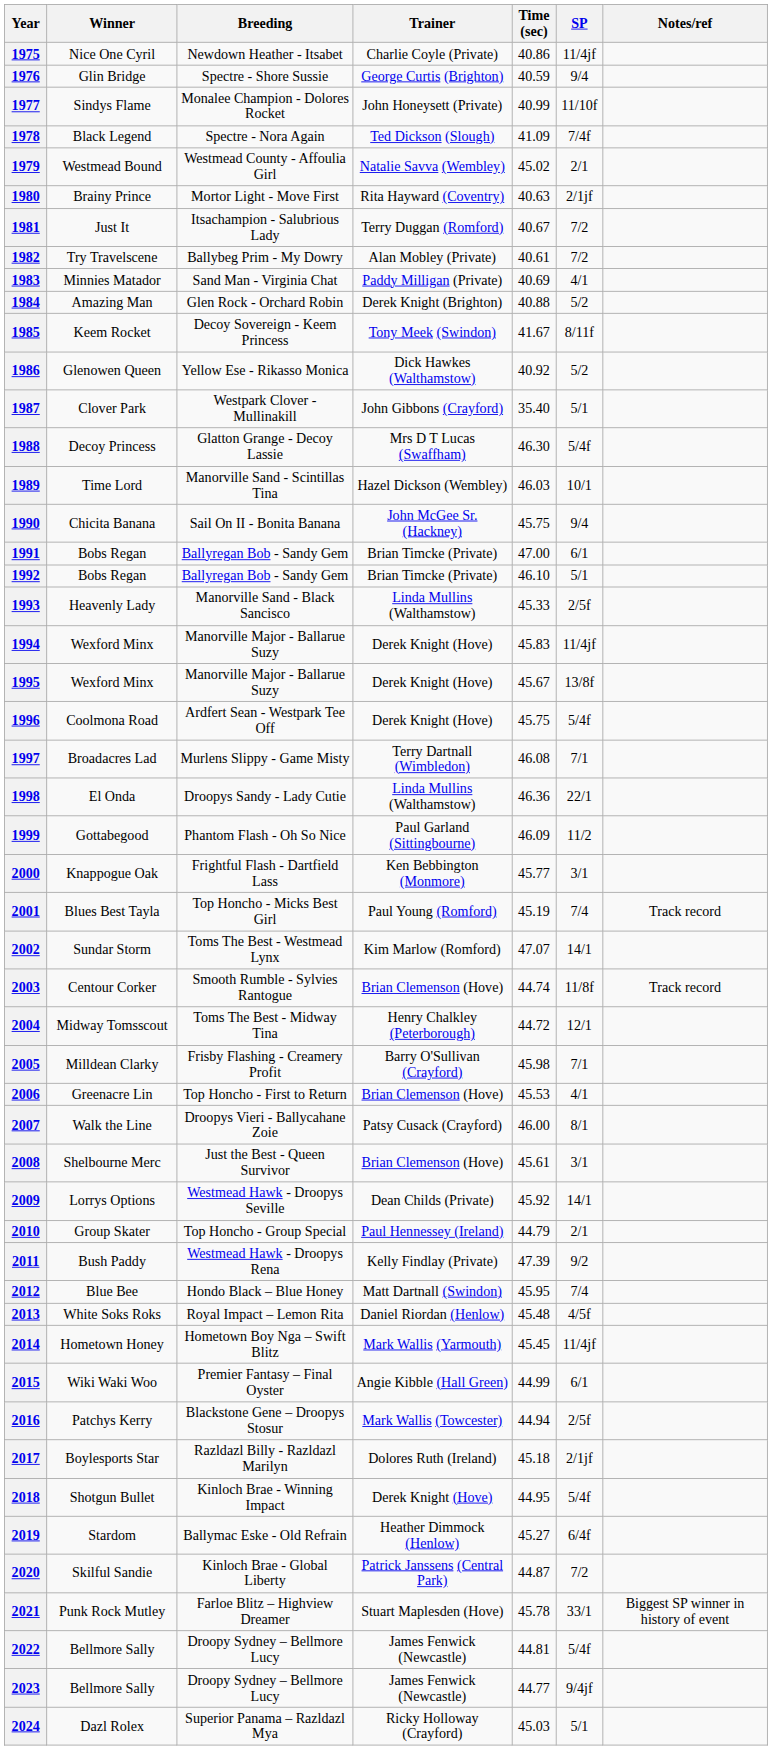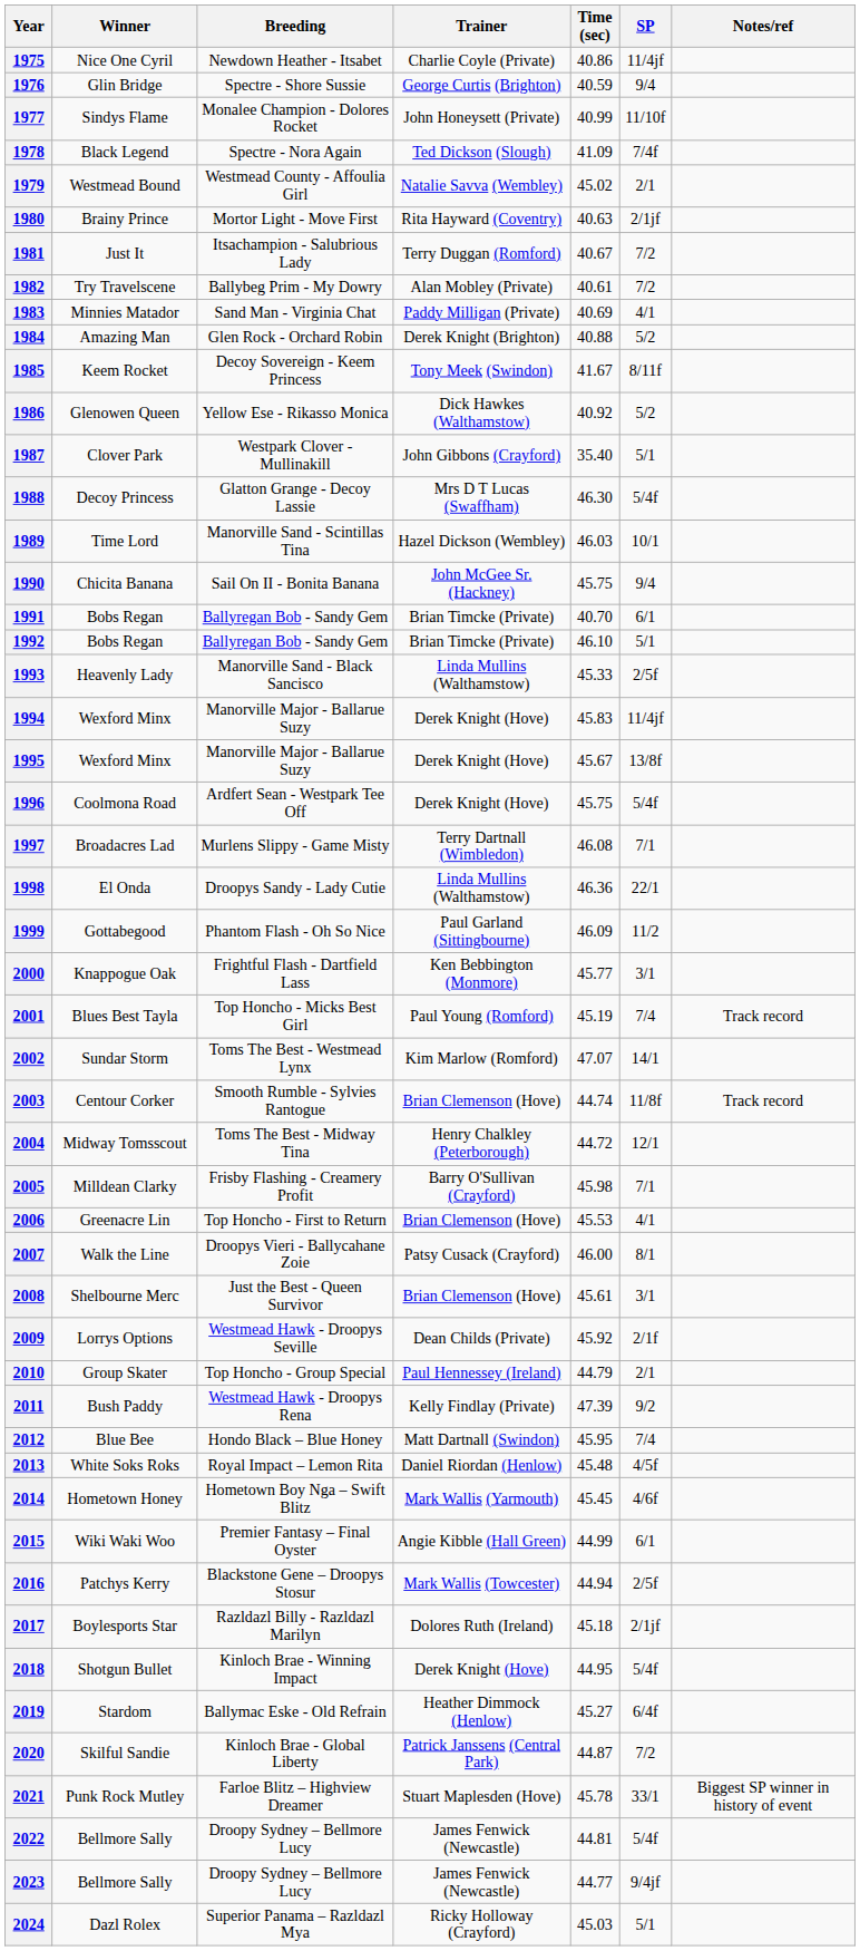 <table class="wikitable" style="text-align:center">
 <tr>
 <th width=50>Year</th>
 <th width=200>Winner</th>
 <th width=300>Breeding</th>
 <th width=250>Trainer</th>
 <th width=50>Time (sec)</th>
 <th width=50><a href='#'>SP</a></th>
 <th width=300>Notes/ref</th>
 </tr>
 <tr>
 <th><a href='#'>1975</a></th>
 <td>Nice One Cyril</td>
 <td>Newdown Heather - Itsabet</td>
 <td>Charlie Coyle (Private)</td>
 <td>40.86</td>
 <td>11/4jf</td>
 <td></td>
 </tr>
 <tr>
 <th><a href='#'>1976</a></th>
 <td>Glin Bridge</td>
 <td>Spectre - Shore Sussie</td>
 <td><a href='#'>George Curtis</a> <a href='#'>(Brighton)</a></td>
 <td>40.59</td>
 <td>9/4</td>
 <td></td>
 </tr>
 <tr>
 <th><a href='#'>1977</a></th>
 <td>Sindys Flame</td>
 <td>Monalee Champion - Dolores Rocket</td>
 <td>John Honeysett (Private)</td>
 <td>40.99</td>
 <td>11/10f</td>
 <td></td>
 </tr>
 <tr>
 <th><a href='#'>1978</a></th>
 <td>Black Legend</td>
 <td>Spectre - Nora Again</td>
 <td><a href='#'>Ted Dickson</a> <a href='#'>(Slough)</a></td>
 <td>41.09</td>
 <td>7/4f</td>
 <td></td>
 </tr>
 <tr>
 <th><a href='#'>1979</a></th>
 <td>Westmead Bound</td>
 <td>Westmead County - Affoulia Girl</td>
 <td><a href='#'>Natalie Savva</a> <a href='#'>(Wembley)</a></td>
 <td>45.02</td>
 <td>2/1</td>
 <td></td>
 </tr>
 <tr>
 <th><a href='#'>1980</a></th>
 <td>Brainy Prince</td>
 <td>Mortor Light - Move First</td>
 <td>Rita Hayward <a href='#'>(Coventry)</a></td>
 <td>40.63</td>
 <td>2/1jf</td>
 <td></td>
 </tr>
 <tr>
 <th><a href='#'>1981</a></th>
 <td>Just It</td>
 <td>Itsachampion - Salubrious Lady</td>
 <td>Terry Duggan <a href='#'>(Romford)</a></td>
 <td>40.67</td>
 <td>7/2</td>
 <td></td>
 </tr>
 <tr>
 <th><a href='#'>1982</a></th>
 <td>Try Travelscene</td>
 <td>Ballybeg Prim - My Dowry</td>
 <td>Alan Mobley (Private)</td>
 <td>40.61</td>
 <td>7/2</td>
 <td></td>
 </tr>
 <tr>
 <th><a href='#'>1983</a></th>
 <td>Minnies Matador</td>
 <td>Sand Man - Virginia Chat</td>
 <td><a href='#'>Paddy Milligan</a> (Private)</td>
 <td>40.69</td>
 <td>4/1</td>
 <td></td>
 </tr>
 <tr>
 <th><a href='#'>1984</a></th>
 <td>Amazing Man</td>
 <td>Glen Rock - Orchard Robin</td>
 <td>Derek Knight (Brighton)</td>
 <td>40.88</td>
 <td>5/2</td>
 <td></td>
 </tr>
 <tr>
 <th><a href='#'>1985</a></th>
 <td>Keem Rocket</td>
 <td>Decoy Sovereign - Keem Princess</td>
 <td><a href='#'>Tony Meek</a> <a href='#'>(Swindon)</a></td>
 <td>41.67</td>
 <td>8/11f</td>
 <td></td>
 </tr>
 <tr>
 <th><a href='#'>1986</a></th>
 <td>Glenowen Queen</td>
 <td>Yellow Ese - Rikasso Monica</td>
 <td>Dick Hawkes <a href='#'>(Walthamstow)</a></td>
 <td>40.92</td>
 <td>5/2</td>
 <td></td>
 </tr>
 <tr>
 <th><a href='#'>1987</a></th>
 <td>Clover Park</td>
 <td>Westpark Clover - Mullinakill</td>
 <td>John Gibbons <a href='#'>(Crayford)</a></td>
 <td>35.40</td>
 <td>5/1</td>
 <td></td>
 </tr>
 <tr>
 <th><a href='#'>1988</a></th>
 <td>Decoy Princess</td>
 <td>Glatton Grange - Decoy Lassie</td>
 <td>Mrs D T Lucas <a href='#'>(Swaffham)</a></td>
 <td>46.30</td>
 <td>5/4f</td>
 <td></td>
 </tr>
 <tr>
 <th><a href='#'>1989</a></th>
 <td>Time Lord</td>
 <td>Manorville Sand - Scintillas Tina</td>
 <td>Hazel Dickson (Wembley)</td>
 <td>46.03</td>
 <td>10/1</td>
 <td></td>
 </tr>
 <tr>
 <th><a href='#'>1990</a></th>
 <td>Chicita Banana</td>
 <td>Sail On II - Bonita Banana</td>
 <td><a href='#'>John McGee Sr.</a> <a href='#'>(Hackney)</a></td>
 <td>45.75</td>
 <td>9/4</td>
 <td></td>
 </tr>
 <tr>
 <th><a href='#'>1991</a></th>
 <td>Bobs Regan</td>
 <td><a href='#'>Ballyregan Bob</a> - Sandy Gem</td>
 <td>Brian Timcke (Private)</td>
-<td>47.00</td>
+<td>40.70</td>
 <td>6/1</td>
 <td></td>
 </tr>
 <tr>
 <th><a href='#'>1992</a></th>
 <td>Bobs Regan</td>
 <td><a href='#'>Ballyregan Bob</a> - Sandy Gem</td>
 <td>Brian Timcke (Private)</td>
 <td>46.10</td>
 <td>5/1</td>
 <td></td>
 </tr>
 <tr>
 <th><a href='#'>1993</a></th>
 <td>Heavenly Lady</td>
 <td>Manorville Sand - Black Sancisco</td>
 <td><a href='#'>Linda Mullins</a> (Walthamstow)</td>
 <td>45.33</td>
 <td>2/5f</td>
 <td></td>
 </tr>
 <tr>
 <th><a href='#'>1994</a></th>
 <td>Wexford Minx </td>
 <td>Manorville Major - Ballarue Suzy</td>
 <td>Derek Knight (Hove)</td>
 <td>45.83</td>
 <td>11/4jf</td>
 <td></td>
 </tr>
 <tr>
 <th><a href='#'>1995</a></th>
 <td>Wexford Minx</td>
 <td>Manorville Major - Ballarue Suzy</td>
 <td>Derek Knight (Hove)</td>
 <td>45.67</td>
 <td>13/8f</td>
 <td></td>
 </tr>
 <tr>
 <th><a href='#'>1996</a></th>
 <td>Coolmona Road</td>
 <td>Ardfert Sean - Westpark Tee Off</td>
 <td>Derek Knight (Hove)</td>
 <td>45.75</td>
 <td>5/4f</td>
 <td></td>
 </tr>
 <tr>
 <th><a href='#'>1997</a></th>
 <td>Broadacres Lad</td>
 <td>Murlens Slippy - Game Misty</td>
 <td>Terry Dartnall <a href='#'>(Wimbledon)</a></td>
 <td>46.08</td>
 <td>7/1</td>
 <td></td>
 </tr>
 <tr>
 <th><a href='#'>1998</a></th>
 <td>El Onda</td>
 <td>Droopys Sandy - Lady Cutie</td>
 <td><a href='#'>Linda Mullins</a> (Walthamstow)</td>
 <td>46.36</td>
 <td>22/1</td>
 <td></td>
 </tr>
 <tr>
 <th><a href='#'>1999</a></th>
 <td>Gottabegood</td>
 <td>Phantom Flash - Oh So Nice</td>
 <td>Paul Garland <a href='#'>(Sittingbourne)</a></td>
 <td>46.09</td>
 <td>11/2</td>
 <td></td>
 </tr>
 <tr>
 <th><a href='#'>2000</a></th>
 <td>Knappogue Oak</td>
 <td>Frightful Flash - Dartfield Lass</td>
 <td>Ken Bebbington <a href='#'>(Monmore)</a></td>
 <td>45.77</td>
 <td>3/1</td>
 <td></td>
 </tr>
 <tr>
 <th><a href='#'>2001</a></th>
 <td>Blues Best Tayla</td>
 <td>Top Honcho - Micks Best Girl</td>
 <td>Paul Young <a href='#'>(Romford)</a></td>
 <td>45.19</td>
 <td>7/4</td>
 <td>Track record</td>
 </tr>
 <tr>
 <th><a href='#'>2002</a></th>
 <td>Sundar Storm</td>
 <td>Toms The Best - Westmead Lynx</td>
 <td>Kim Marlow (Romford)</td>
 <td>47.07</td>
 <td>14/1</td>
 <td></td>
 </tr>
 <tr>
 <th><a href='#'>2003</a></th>
 <td>Centour Corker</td>
 <td>Smooth Rumble - Sylvies Rantogue</td>
 <td><a href='#'>Brian Clemenson</a> (Hove)</td>
 <td>44.74</td>
 <td>11/8f</td>
 <td>Track record</td>
 </tr>
 <tr>
 <th><a href='#'>2004</a></th>
 <td>Midway Tomsscout</td>
 <td>Toms The Best - Midway Tina</td>
 <td>Henry Chalkley <a href='#'>(Peterborough)</a></td>
 <td>44.72</td>
 <td>12/1</td>
 <td></td>
 </tr>
 <tr>
 <th><a href='#'>2005</a></th>
 <td>Milldean Clarky</td>
 <td>Frisby Flashing - Creamery Profit</td>
 <td>Barry O'Sullivan <a href='#'>(Crayford)</a></td>
 <td>45.98</td>
 <td>7/1</td>
 <td></td>
 </tr>
 <tr>
 <th><a href='#'>2006</a></th>
 <td>Greenacre Lin</td>
 <td>Top Honcho - First to Return</td>
 <td><a href='#'>Brian Clemenson</a> (Hove)</td>
 <td>45.53</td>
 <td>4/1</td>
 <td></td>
 </tr>
 <tr>
 <th><a href='#'>2007</a></th>
 <td>Walk the Line</td>
 <td>Droopys Vieri - Ballycahane Zoie</td>
 <td>Patsy Cusack (Crayford)</td>
 <td>46.00</td>
 <td>8/1</td>
 <td></td>
 </tr>
 <tr>
 <th><a href='#'>2008</a></th>
 <td>Shelbourne Merc</td>
 <td>Just the Best - Queen Survivor</td>
 <td><a href='#'>Brian Clemenson</a> (Hove)</td>
 <td>45.61</td>
 <td>3/1</td>
 <td></td>
 </tr>
 <tr>
 <th><a href='#'>2009</a></th>
 <td>Lorrys Options</td>
 <td><a href='#'>Westmead Hawk</a> - Droopys Seville</td>
 <td>Dean Childs (Private)</td>
 <td>45.92</td>
-<td>14/1</td>
+<td>2/1f</td>
 <td></td>
 </tr>
 <tr>
 <th><a href='#'>2010</a></th>
 <td>Group Skater</td>
 <td>Top Honcho - Group Special</td>
 <td><a href='#'>Paul Hennessey (Ireland)</a></td>
 <td>44.79</td>
 <td>2/1</td>
 <td></td>
 </tr>
 <tr>
 <th><a href='#'>2011</a></th>
 <td>Bush Paddy</td>
 <td><a href='#'>Westmead Hawk</a> - Droopys Rena</td>
 <td>Kelly Findlay (Private)</td>
 <td>47.39</td>
 <td>9/2</td>
 <td></td>
 </tr>
 <tr>
 <th><a href='#'>2012</a></th>
 <td>Blue Bee</td>
 <td>Hondo Black – Blue Honey</td>
 <td>Matt Dartnall <a href='#'>(Swindon)</a></td>
 <td>45.95</td>
 <td>7/4</td>
 <td></td>
 </tr>
 <tr>
 <th><a href='#'>2013</a></th>
 <td>White Soks Roks</td>
 <td>Royal Impact – Lemon Rita</td>
 <td>Daniel Riordan <a href='#'>(Henlow)</a></td>
 <td>45.48</td>
 <td>4/5f</td>
 <td></td>
 </tr>
 <tr>
 <th><a href='#'>2014</a></th>
 <td>Hometown Honey</td>
 <td>Hometown Boy Nga – Swift Blitz</td>
 <td><a href='#'>Mark Wallis</a> <a href='#'>(Yarmouth)</a></td>
 <td>45.45</td>
-<td>11/4jf</td>
+<td>4/6f</td>
 <td></td>
 </tr>
 <tr>
 <th><a href='#'>2015</a></th>
 <td>Wiki Waki Woo</td>
 <td>Premier Fantasy – Final Oyster</td>
 <td>Angie Kibble <a href='#'>(Hall Green)</a></td>
 <td>44.99</td>
 <td>6/1</td>
 <td></td>
 </tr>
 <tr>
 <th><a href='#'>2016</a></th>
 <td>Patchys Kerry</td>
 <td>Blackstone Gene – Droopys Stosur</td>
 <td><a href='#'>Mark Wallis</a> <a href='#'>(Towcester)</a></td>
 <td>44.94</td>
 <td>2/5f</td>
 <td></td>
 </tr>
 <tr>
 <th><a href='#'>2017</a></th>
 <td>Boylesports Star</td>
 <td>Razldazl Billy - Razldazl Marilyn</td>
 <td>Dolores Ruth (Ireland)</td>
 <td>45.18</td>
 <td>2/1jf</td>
 <td></td>
 </tr>
 <tr>
 <th><a href='#'>2018</a></th>
 <td>Shotgun Bullet</td>
 <td>Kinloch Brae - Winning Impact</td>
 <td>Derek Knight <a href='#'>(Hove)</a></td>
 <td>44.95</td>
 <td>5/4f</td>
 <td></td>
 </tr>
 <tr>
 <th><a href='#'>2019</a></th>
 <td>Stardom</td>
 <td>Ballymac Eske - Old Refrain</td>
 <td>Heather Dimmock <a href='#'>(Henlow)</a></td>
 <td>45.27</td>
 <td>6/4f</td>
 <td></td>
 </tr>
 <tr>
 <th><a href='#'>2020</a></th>
 <td>Skilful Sandie</td>
 <td>Kinloch Brae - Global Liberty</td>
 <td><a href='#'>Patrick Janssens</a>  <a href='#'>(Central Park)</a></td>
 <td>44.87</td>
 <td>7/2</td>
 <td></td>
 </tr>
 <tr>
 <th><a href='#'>2021</a></th>
 <td>Punk Rock Mutley</td>
 <td>Farloe Blitz – Highview Dreamer</td>
 <td>Stuart Maplesden (Hove)</td>
 <td>45.78</td>
 <td>33/1</td>
 <td>Biggest SP winner in history of event</td>
 </tr>
 <tr>
 <th><a href='#'>2022</a></th>
 <td>Bellmore Sally</td>
 <td>Droopy Sydney – Bellmore Lucy</td>
 <td>James Fenwick (Newcastle)</td>
 <td>44.81</td>
 <td>5/4f</td>
 <td></td>
 </tr>
 <tr>
 <th><a href='#'>2023</a></th>
 <td>Bellmore Sally</td>
 <td>Droopy Sydney – Bellmore Lucy</td>
 <td>James Fenwick (Newcastle)</td>
 <td>44.77</td>
 <td>9/4jf</td>
 <td></td>
 </tr>
 <tr>
 <th><a href='#'>2024</a></th>
 <td>Dazl Rolex</td>
 <td>Superior Panama – Razldazl Mya</td>
 <td>Ricky Holloway (Crayford)</td>
 <td>45.03</td>
 <td>5/1</td>
 <td></td>
 </tr>
 </table>
